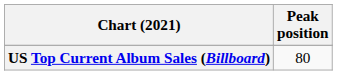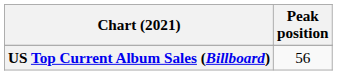 <table class="wikitable sortable plainrowheaders" style="text-align:center">
 <tr>
 <th scope="col">Chart (2021)</th>
 <th scope="col">Peak<br>position</th>
 </tr>
 <tr>
 </tr>
 <tr>
 <th scope="row">US <a href='#'>Top Current Album Sales</a> (<em><a href='#'>Billboard</a></em>)</th>
-<td>80</td>
+<td>56</td>
 </tr>
 </table>
